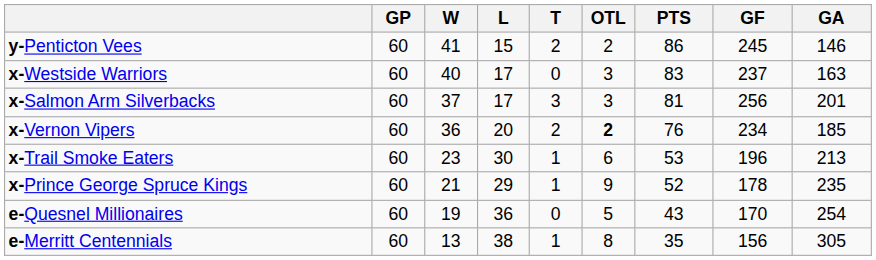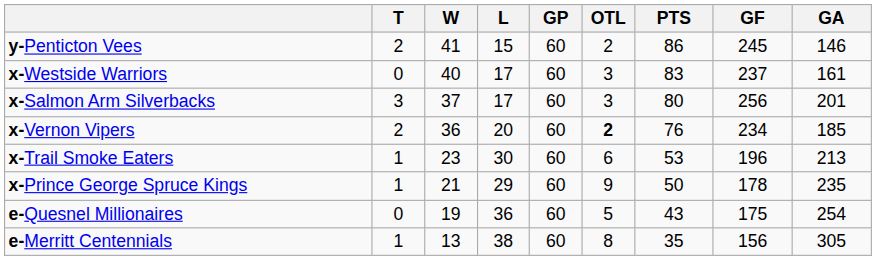 <table class="wikitable">
 <tr>
 <th bgcolor="#DDDDFF" width="35%"></th>
-<th bgcolor="#DDDDFF" width="5%">GP</th>
+<th bgcolor="#DDDDFF" width="5%">T</th>
 <th bgcolor="#DDDDFF" width="5%">W</th>
 <th bgcolor="#DDDDFF" width="5%">L</th>
-<th bgcolor="#DDDDFF" width="5%">T</th>
+<th bgcolor="#DDDDFF" width="5%">GP</th>
 <th bgcolor="#DDDDFF" width="5%">OTL</th>
 <th bgcolor="#DDDDFF" width="7.5%">PTS</th>
 <th bgcolor="#DDDDFF" width="7.5%">GF</th>
 <th bgcolor="#DDDDFF" width="7.5%">GA</th>
 </tr>
 <tr align=center>
 <td align=left><strong>y-</strong><a href='#'>Penticton Vees</a></td>
-<td>60</td>
+<td>2</td>
 <td>41</td>
 <td>15</td>
-<td>2</td>
+<td>60</td>
 <td>2</td>
 <td>86</td>
 <td>245</td>
 <td>146</td>
 </tr>
 <tr align=center>
 <td align=left><strong>x-</strong><a href='#'>Westside Warriors</a></td>
-<td>60</td>
+<td>0</td>
 <td>40</td>
 <td>17</td>
-<td>0</td>
+<td>60</td>
 <td>3</td>
 <td>83</td>
 <td>237</td>
-<td>163</td>
+<td>161</td>
 </tr>
 <tr align=center>
 <td align=left><strong>x-</strong><a href='#'>Salmon Arm Silverbacks</a></td>
-<td>60</td>
+<td>3</td>
 <td>37</td>
 <td>17</td>
+<td>60</td>
 <td>3</td>
-<td>3</td>
-<td>81</td>
+<td>80</td>
 <td>256</td>
 <td>201</td>
 </tr>
 <tr align=center>
 <td align=left><strong>x-</strong><a href='#'>Vernon Vipers</a></td>
-<td>60</td>
+<td>2</td>
 <td>36</td>
 <td>20</td>
-<td>2</td>
+<td>60</td>
 <td><strong>2</strong></td>
 <td>76</td>
 <td>234</td>
 <td>185</td>
 </tr>
 <tr align=center>
 <td align=left><strong>x-</strong><a href='#'>Trail Smoke Eaters</a></td>
-<td>60</td>
+<td>1</td>
 <td>23</td>
 <td>30</td>
-<td>1</td>
+<td>60</td>
 <td>6</td>
 <td>53</td>
 <td>196</td>
 <td>213</td>
 </tr>
 <tr align=center>
 <td align=left><strong>x-</strong><a href='#'>Prince George Spruce Kings</a></td>
-<td>60</td>
+<td>1</td>
 <td>21</td>
 <td>29</td>
-<td>1</td>
+<td>60</td>
 <td>9</td>
-<td>52</td>
+<td>50</td>
 <td>178</td>
 <td>235</td>
 </tr>
 <tr align=center>
 <td align=left><strong>e-</strong><a href='#'>Quesnel Millionaires</a></td>
-<td>60</td>
+<td>0</td>
 <td>19</td>
 <td>36</td>
-<td>0</td>
+<td>60</td>
 <td>5</td>
 <td>43</td>
-<td>170</td>
+<td>175</td>
 <td>254</td>
 </tr>
 <tr align=center>
 <td align=left><strong>e-</strong><a href='#'>Merritt Centennials</a></td>
-<td>60</td>
+<td>1</td>
 <td>13</td>
 <td>38</td>
-<td>1</td>
+<td>60</td>
 <td>8</td>
 <td>35</td>
 <td>156</td>
 <td>305</td>
 </tr>
 </table>
